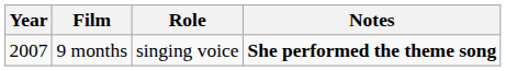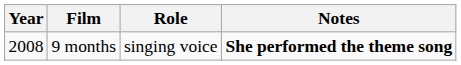 <table class="wikitable">
 <tr>
 <th>Year</th>
 <th>Film</th>
 <th>Role</th>
 <th>Notes</th>
 </tr>
 <tr>
-<td>2007</td>
+<td>2008</td>
 <td>9 months</td>
 <td>singing voice</td>
 <td><strong>She performed the theme song</strong></td>
 </tr>
 </table>
